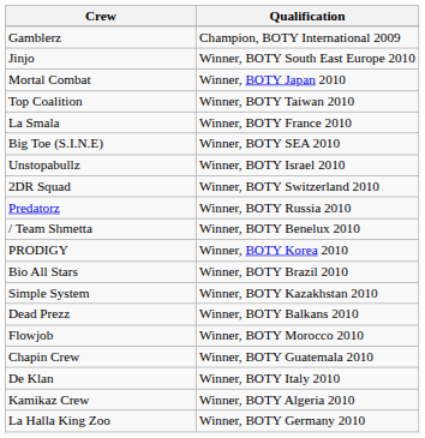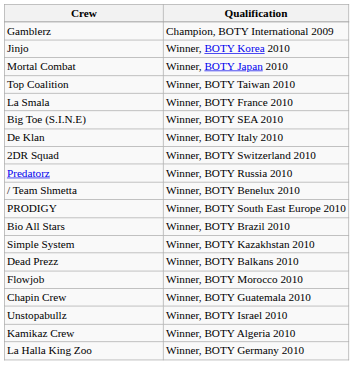 <table class="wikitable">
 <tr>
 <th width="220px">Crew</th>
 <th>Qualification</th>
 </tr>
 <tr>
 </tr>
 <tr>
 <td> Gamblerz</td>
 <td>Champion, BOTY International 2009</td>
 </tr>
 <tr>
 <td> Jinjo</td>
-<td>Winner, BOTY South East Europe 2010</td>
+<td>Winner, <a href='#'>BOTY Korea</a> 2010</td>
 </tr>
 <tr>
 <td> Mortal Combat</td>
 <td>Winner, <a href='#'>BOTY Japan</a> 2010</td>
 </tr>
 <tr>
 <td> Top Coalition</td>
 <td>Winner, BOTY Taiwan 2010</td>
 </tr>
 <tr>
 <td> La Smala</td>
 <td>Winner, BOTY France 2010</td>
 </tr>
 <tr>
 <td> Big Toe (S.I.N.E)</td>
 <td>Winner, BOTY SEA 2010</td>
 </tr>
 <tr>
-<td> Unstopabullz</td>
-<td>Winner, BOTY Israel 2010</td>
+<td> De Klan</td>
+<td>Winner, BOTY Italy 2010</td>
 </tr>
 <tr>
 <td> 2DR Squad</td>
 <td>Winner, BOTY Switzerland 2010</td>
 </tr>
 <tr>
 <td> <a href='#'>Predatorz</a></td>
 <td>Winner, BOTY Russia 2010</td>
 </tr>
 <tr>
 <td>/ Team Shmetta</td>
 <td>Winner, BOTY Benelux 2010</td>
 </tr>
 <tr>
 <td> PRODIGY</td>
-<td>Winner, <a href='#'>BOTY Korea</a> 2010</td>
+<td>Winner, BOTY South East Europe 2010</td>
 </tr>
 <tr>
 <td> Bio All Stars</td>
 <td>Winner, BOTY Brazil 2010</td>
 </tr>
 <tr>
 <td> Simple System</td>
 <td>Winner, BOTY Kazakhstan 2010</td>
 </tr>
 <tr>
 <td> Dead Prezz</td>
 <td>Winner, BOTY Balkans 2010</td>
 </tr>
 <tr>
 <td> Flowjob</td>
 <td>Winner, BOTY Morocco 2010</td>
 </tr>
 <tr>
 <td> Chapin Crew</td>
 <td>Winner, BOTY Guatemala 2010</td>
 </tr>
 <tr>
-<td> De Klan</td>
-<td>Winner, BOTY Italy 2010</td>
+<td> Unstopabullz</td>
+<td>Winner, BOTY Israel 2010</td>
 </tr>
 <tr>
 <td> Kamikaz Crew</td>
 <td>Winner, BOTY Algeria 2010</td>
 </tr>
 <tr>
 <td> La Halla King Zoo</td>
 <td>Winner, BOTY Germany 2010</td>
 </tr>
 </table>
